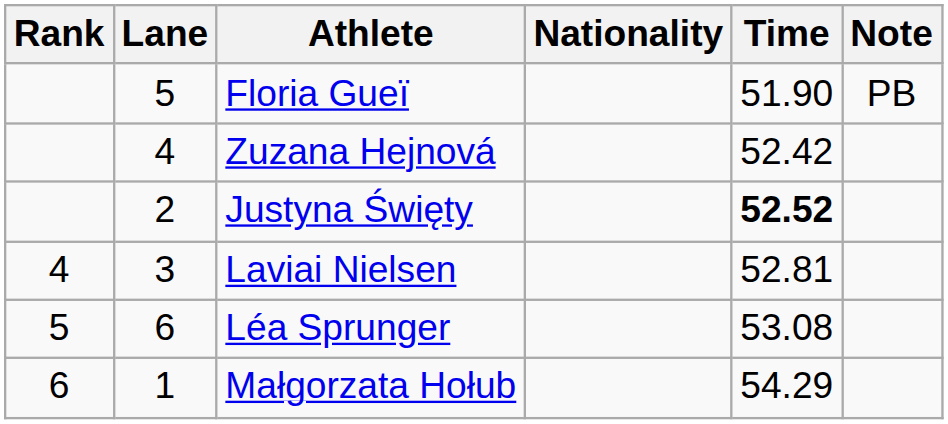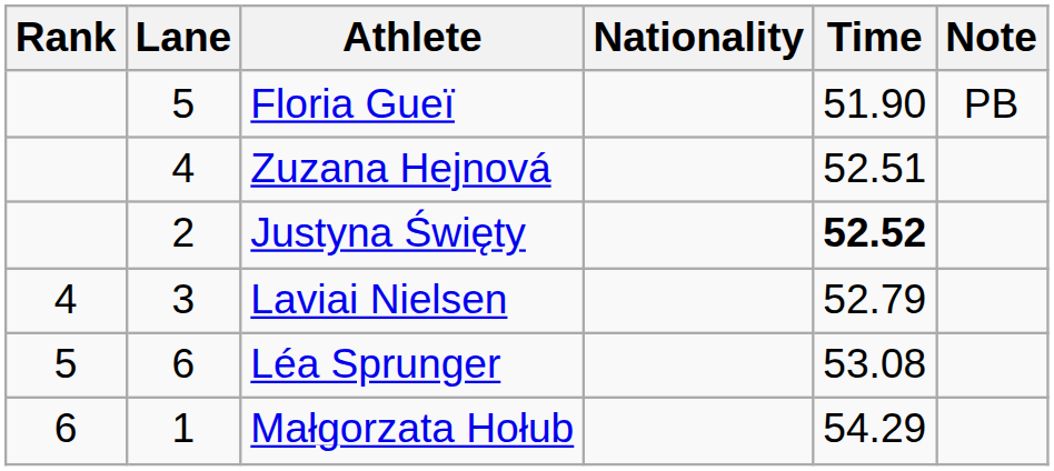 <table class="wikitable sortable" style="text-align:center">
 <tr>
 <th>Rank</th>
 <th>Lane</th>
 <th>Athlete</th>
 <th>Nationality</th>
 <th>Time</th>
 <th>Note</th>
 </tr>
 <tr>
 <td></td>
 <td>5</td>
 <td align=left><a href='#'>Floria Gueï</a></td>
 <td align=left></td>
 <td>51.90</td>
 <td>PB</td>
 </tr>
 <tr>
 <td></td>
 <td>4</td>
 <td align=left><a href='#'>Zuzana Hejnová</a></td>
 <td align=left></td>
-<td>52.42</td>
+<td>52.51</td>
 <td></td>
 </tr>
 <tr>
 <td></td>
 <td>2</td>
 <td align=left><a href='#'>Justyna Święty</a></td>
 <td align=left></td>
 <td><strong>52.52</strong></td>
 <td></td>
 </tr>
 <tr>
 <td>4</td>
 <td>3</td>
 <td align=left><a href='#'>Laviai Nielsen</a></td>
 <td align=left></td>
-<td>52.81</td>
+<td>52.79</td>
 <td></td>
 </tr>
 <tr>
 <td>5</td>
 <td>6</td>
 <td align=left><a href='#'>Léa Sprunger</a></td>
 <td align=left></td>
 <td>53.08</td>
 <td></td>
 </tr>
 <tr>
 <td>6</td>
 <td>1</td>
 <td align=left><a href='#'>Małgorzata Hołub</a></td>
 <td align=left></td>
 <td>54.29</td>
 <td></td>
 </tr>
 </table>
